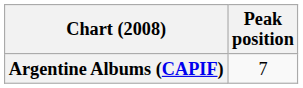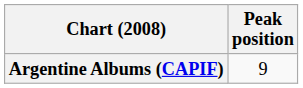 <table class="wikitable plainrowheaders" style="text-align:center;">
 <tr>
 <th scope="col">Chart (2008)</th>
 <th scope="col">Peak<br>position</th>
 </tr>
 <tr>
 <th scope="row">Argentine Albums (<a href='#'>CAPIF</a>)</th>
-<td>7</td>
+<td>9</td>
 </tr>
 </table>
